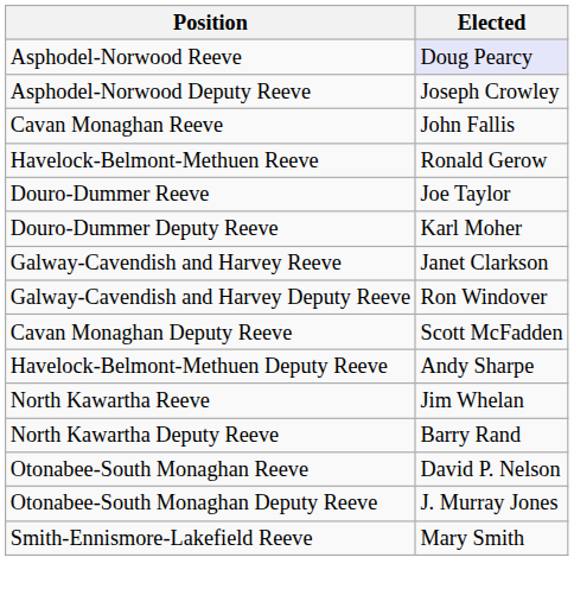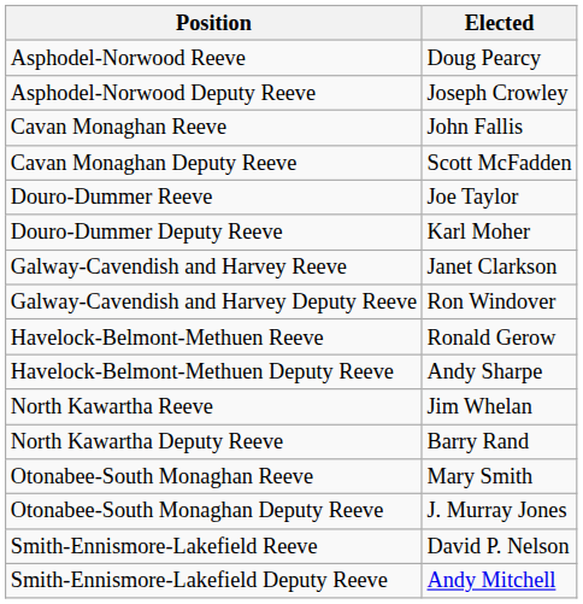 <table class="wikitable">
 <tr>
 <th>Position</th>
 <th>Elected</th>
 </tr>
 <tr>
 <td>Asphodel-Norwood Reeve</td>
-<td style="background: lavender;">Doug Pearcy</td>
+<td>Doug Pearcy</td>
 </tr>
 <tr>
 <td>Asphodel-Norwood Deputy Reeve</td>
 <td>Joseph Crowley</td>
 </tr>
 <tr>
 <td>Cavan Monaghan Reeve</td>
 <td>John Fallis</td>
 </tr>
 <tr>
-<td>Havelock-Belmont-Methuen Reeve</td>
-<td>Ronald Gerow</td>
+<td>Cavan Monaghan Deputy Reeve</td>
+<td>Scott McFadden</td>
 </tr>
 <tr>
 <td>Douro-Dummer Reeve</td>
 <td>Joe Taylor</td>
 </tr>
 <tr>
 <td>Douro-Dummer Deputy Reeve</td>
 <td>Karl Moher</td>
 </tr>
 <tr>
 <td>Galway-Cavendish and Harvey Reeve</td>
 <td>Janet Clarkson</td>
 </tr>
 <tr>
 <td>Galway-Cavendish and Harvey Deputy Reeve</td>
 <td>Ron Windover</td>
 </tr>
 <tr>
-<td>Cavan Monaghan Deputy Reeve</td>
-<td>Scott McFadden</td>
+<td>Havelock-Belmont-Methuen Reeve</td>
+<td>Ronald Gerow</td>
 </tr>
 <tr>
 <td>Havelock-Belmont-Methuen Deputy Reeve</td>
 <td>Andy Sharpe</td>
 </tr>
 <tr>
 <td>North Kawartha Reeve</td>
 <td>Jim Whelan</td>
 </tr>
 <tr>
 <td>North Kawartha Deputy Reeve</td>
 <td>Barry Rand</td>
 </tr>
 <tr>
 <td>Otonabee-South Monaghan Reeve</td>
-<td>David P. Nelson</td>
+<td>Mary Smith</td>
 </tr>
 <tr>
 <td>Otonabee-South Monaghan Deputy Reeve</td>
 <td>J. Murray Jones</td>
 </tr>
 <tr>
 <td>Smith-Ennismore-Lakefield Reeve</td>
-<td>Mary Smith</td>
+<td>David P. Nelson</td>
+</tr>
+<tr>
+<td>Smith-Ennismore-Lakefield Deputy Reeve</td>
+<td><a href='#'>Andy Mitchell</a></td>
 </tr>
 </table>
